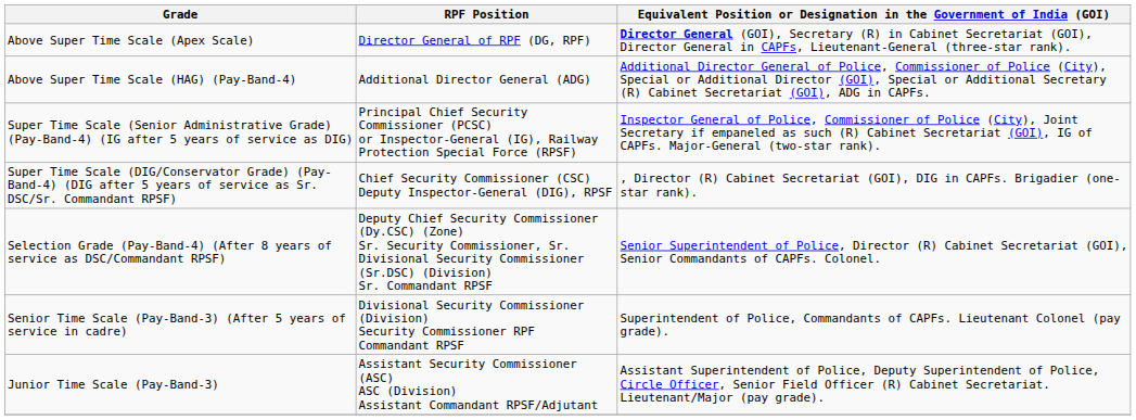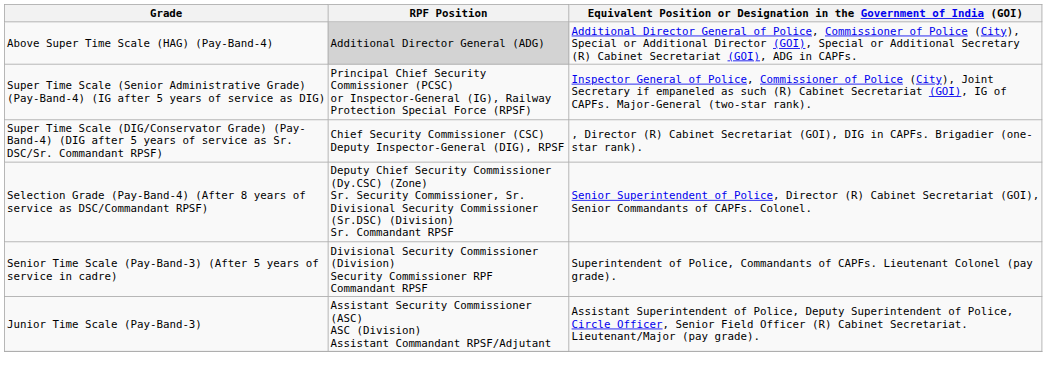 <table class="wikitable">
 <tr>
 <th>Grade</th>
 <th>RPF Position</th>
 <th>Equivalent Position or Designation in the <a href='#'>Government of India</a> (GOI)</th>
 </tr>
 <tr>
-<td>Above Super Time Scale (Apex Scale)</td>
-<td><a href='#'>Director General of RPF</a> (DG, RPF)</td>
-<td><a href='#'><strong>Director General</strong></a> (GOI), Secretary (R) in Cabinet Secretariat (GOI), Director General in <a href='#'>CAPFs</a>, Lieutenant-General (three-star rank).</td>
-</tr>
-<tr>
 <td>Above Super Time Scale (HAG) (Pay-Band-4)</td>
-<td>Additional Director General (ADG)</td>
+<td style="background: lightgrey;">Additional Director General (ADG)</td>
 <td><a href='#'>Additional Director General of Police</a>, <a href='#'>Commissioner of Police</a> (<a href='#'>City</a>), Special or Additional Director <a href='#'>(GOI)</a>, Special or Additional Secretary (R) Cabinet Secretariat <a href='#'>(GOI)</a>, ADG in CAPFs.</td>
 </tr>
 <tr>
 <td>Super Time Scale (Senior Administrative Grade) (Pay-Band-4) (IG after 5 years of service as DIG)</td>
 <td>Principal Chief Security Commissioner (PCSC)<br> or Inspector-General (IG), Railway Protection Special Force (RPSF)</td>
 <td><a href='#'>Inspector General of Police</a>, <a href='#'>Commissioner of Police</a> (<a href='#'>City</a>), Joint Secretary if empaneled as such (R) Cabinet Secretariat <a href='#'>(GOI)</a>, IG of CAPFs. Major-General (two-star rank).</td>
 </tr>
 <tr>
 <td>Super Time Scale (DIG/Conservator Grade) (Pay-Band-4) (DIG after 5 years of service as Sr. DSC/Sr. Commandant RPSF)</td>
 <td>Chief Security Commissioner (CSC)<br> Deputy Inspector-General (DIG), RPSF</td>
 <td>, Director (R) Cabinet Secretariat (GOI), DIG in CAPFs. Brigadier (one-star rank).</td>
 </tr>
 <tr>
 <td>Selection Grade (Pay-Band-4) (After 8 years of service as DSC/Commandant RPSF)</td>
 <td>Deputy Chief Security Commissioner (Dy.CSC) (Zone)<br>Sr. Security Commissioner, Sr. Divisional Security Commissioner (Sr.DSC) (Division)<br>Sr. Commandant RPSF</td>
 <td><a href='#'>Senior Superintendent of Police</a>, Director (R) Cabinet Secretariat (GOI), Senior Commandants of CAPFs. Colonel.</td>
 </tr>
 <tr>
 <td>Senior Time Scale (Pay-Band-3) (After 5 years of service in cadre)</td>
 <td>Divisional Security Commissioner (Division)<br>Security Commissioner RPF<br>Commandant RPSF</td>
 <td Superintendent of Police/ Additional Superintendent of Police#India>Superintendent of Police, Commandants of CAPFs. Lieutenant Colonel (pay grade).</td>
 </tr>
 <tr>
 <td>Junior Time Scale (Pay-Band-3)</td>
 <td>Assistant Security Commissioner (ASC)<br>ASC (Division)<br>Assistant Commandant RPSF/Adjutant</td>
 <td>Assistant Superintendent of Police, Deputy Superintendent of Police, <a href='#'>Circle Officer</a>, Senior Field Officer (R) Cabinet Secretariat. Lieutenant/Major (pay grade).</td>
 </tr>
 <tr>
 </tr>
 </table>
